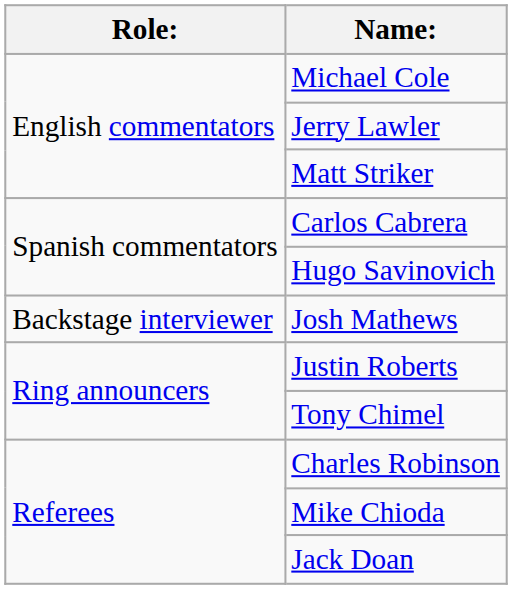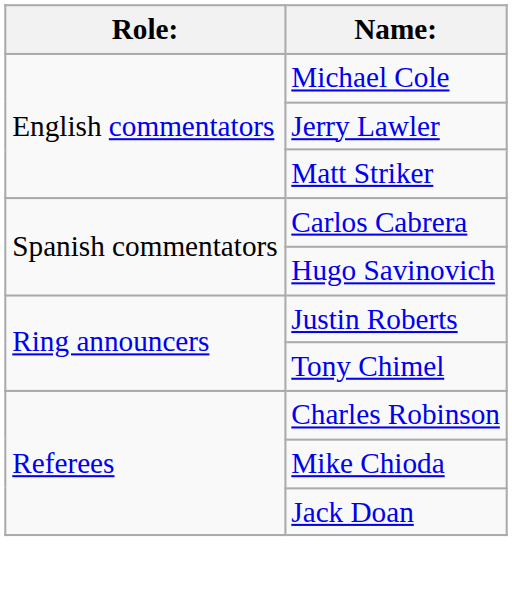 <table class=wikitable style="font-size:90%; margin: 0.5em 0 0.5em 1em; float: right; clear: right;">
 <tr>
 <th>Role:</th>
 <th>Name:</th>
 </tr>
 <tr>
 <td rowspan=3>English <a href='#'>commentators</a></td>
 <td><a href='#'>Michael Cole</a></td>
 </tr>
 <tr>
 <td><a href='#'>Jerry Lawler</a></td>
 </tr>
 <tr>
 <td><a href='#'>Matt Striker</a></td>
 </tr>
 <tr>
 <td rowspan=2>Spanish commentators</td>
 <td><a href='#'>Carlos Cabrera</a></td>
 </tr>
 <tr>
 <td><a href='#'>Hugo Savinovich</a></td>
 </tr>
 <tr>
-<td>Backstage <a href='#'>interviewer</a></td>
-<td><a href='#'>Josh Mathews</a></td>
-</tr>
-<tr>
 <td rowspan=2><a href='#'>Ring announcers</a></td>
 <td><a href='#'>Justin Roberts</a></td>
 </tr>
 <tr>
 <td><a href='#'>Tony Chimel</a></td>
 </tr>
 <tr>
 <td rowspan=3><a href='#'>Referees</a></td>
 <td><a href='#'>Charles Robinson</a></td>
 </tr>
 <tr>
 <td><a href='#'>Mike Chioda</a></td>
 </tr>
 <tr>
 <td><a href='#'>Jack Doan</a></td>
 </tr>
 </table>
